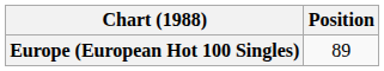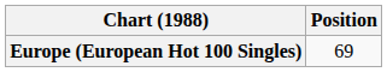 <table class="wikitable plainrowheaders">
 <tr>
 <th>Chart (1988)</th>
 <th>Position</th>
 </tr>
 <tr>
 <th scope="row">Europe (European Hot 100 Singles)</th>
-<td style="text-align:center;">89</td>
+<td style="text-align:center;">69</td>
 </tr>
 </table>
